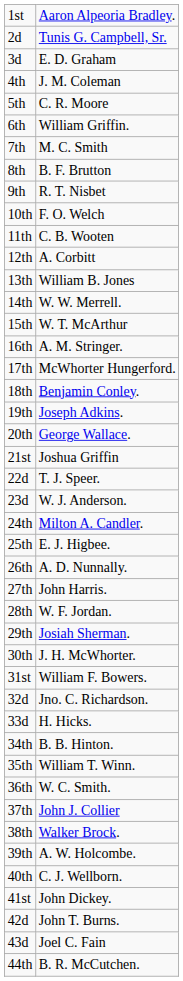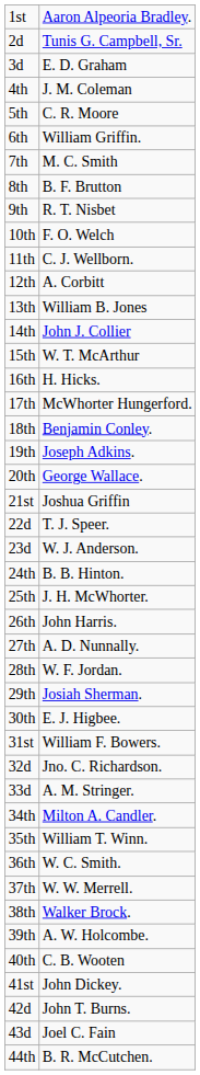 <table class="wikitable sortable">
 <tr>
 <td>1st</td>
 <td><a href='#'>Aaron Alpeoria Bradley</a>.</td>
 </tr>
 <tr>
 <td>2d</td>
 <td><a href='#'>Tunis G. Campbell, Sr.</a></td>
 </tr>
 <tr>
 <td>3d</td>
 <td>E. D. Graham</td>
 </tr>
 <tr>
 <td>4th</td>
 <td>J. M. Coleman</td>
 </tr>
 <tr>
 <td>5th</td>
 <td>C. R. Moore</td>
 </tr>
 <tr>
 <td>6th</td>
 <td>William Griffin.</td>
 </tr>
 <tr>
 <td>7th</td>
 <td>M. C. Smith</td>
 </tr>
 <tr>
 <td>8th</td>
 <td>B. F. Brutton</td>
 </tr>
 <tr>
 <td>9th</td>
 <td>R. T. Nisbet</td>
 </tr>
 <tr>
 <td>10th</td>
 <td>F. O. Welch</td>
 </tr>
 <tr>
 <td>11th</td>
-<td>C. B. Wooten</td>
+<td>C. J. Wellborn.</td>
 </tr>
 <tr>
 <td>12th</td>
 <td>A. Corbitt</td>
 </tr>
 <tr>
 <td>13th</td>
 <td>William B. Jones</td>
 </tr>
 <tr>
 <td>14th</td>
-<td>W. W. Merrell.</td>
+<td><a href='#'>John J. Collier</a></td>
 </tr>
 <tr>
 <td>15th</td>
 <td>W. T. McArthur</td>
 </tr>
 <tr>
 <td>16th</td>
-<td>A. M. Stringer.</td>
+<td>H. Hicks.</td>
 </tr>
 <tr>
 <td>17th</td>
 <td>McWhorter Hungerford.</td>
 </tr>
 <tr>
 <td>18th</td>
 <td><a href='#'>Benjamin Conley</a>.</td>
 </tr>
 <tr>
 <td>19th</td>
 <td><a href='#'>Joseph Adkins</a>.</td>
 </tr>
 <tr>
 <td>20th</td>
 <td><a href='#'>George Wallace</a>.</td>
 </tr>
 <tr>
 <td>21st</td>
 <td>Joshua Griffin</td>
 </tr>
 <tr>
 <td>22d</td>
 <td>T. J. Speer.</td>
 </tr>
 <tr>
 <td>23d</td>
 <td>W. J. Anderson.</td>
 </tr>
 <tr>
 <td>24th</td>
-<td><a href='#'>Milton A. Candler</a>.</td>
+<td>B. B. Hinton.</td>
 </tr>
 <tr>
 <td>25th</td>
-<td>E. J. Higbee.</td>
+<td>J. H. McWhorter.</td>
 </tr>
 <tr>
 <td>26th</td>
-<td>A. D. Nunnally.</td>
+<td>John Harris.</td>
 </tr>
 <tr>
 <td>27th</td>
-<td>John Harris.</td>
+<td>A. D. Nunnally.</td>
 </tr>
 <tr>
 <td>28th</td>
 <td>W. F. Jordan.</td>
 </tr>
 <tr>
 <td>29th</td>
 <td><a href='#'>Josiah Sherman</a>.</td>
 </tr>
 <tr>
 <td>30th</td>
-<td>J. H. McWhorter.</td>
+<td>E. J. Higbee.</td>
 </tr>
 <tr>
 <td>31st</td>
 <td>William F. Bowers.</td>
 </tr>
 <tr>
 <td>32d</td>
 <td>Jno. C. Richardson.</td>
 </tr>
 <tr>
 <td>33d</td>
-<td>H. Hicks.</td>
+<td>A. M. Stringer.</td>
 </tr>
 <tr>
 <td>34th</td>
-<td>B. B. Hinton.</td>
+<td><a href='#'>Milton A. Candler</a>.</td>
 </tr>
 <tr>
 <td>35th</td>
 <td>William T. Winn.</td>
 </tr>
 <tr>
 <td>36th</td>
 <td>W. C. Smith.</td>
 </tr>
 <tr>
 <td>37th</td>
-<td><a href='#'>John J. Collier</a></td>
+<td>W. W. Merrell.</td>
 </tr>
 <tr>
 <td>38th</td>
 <td><a href='#'>Walker Brock</a>.</td>
 </tr>
 <tr>
 <td>39th</td>
 <td>A. W. Holcombe.</td>
 </tr>
 <tr>
 <td>40th</td>
-<td>C. J. Wellborn.</td>
+<td>C. B. Wooten</td>
 </tr>
 <tr>
 <td>41st</td>
 <td>John Dickey.</td>
 </tr>
 <tr>
 <td>42d</td>
 <td>John T. Burns.</td>
 </tr>
 <tr>
 <td>43d</td>
 <td>Joel C. Fain</td>
 </tr>
 <tr>
 <td>44th</td>
 <td>B. R. McCutchen.</td>
 </tr>
 </table>
